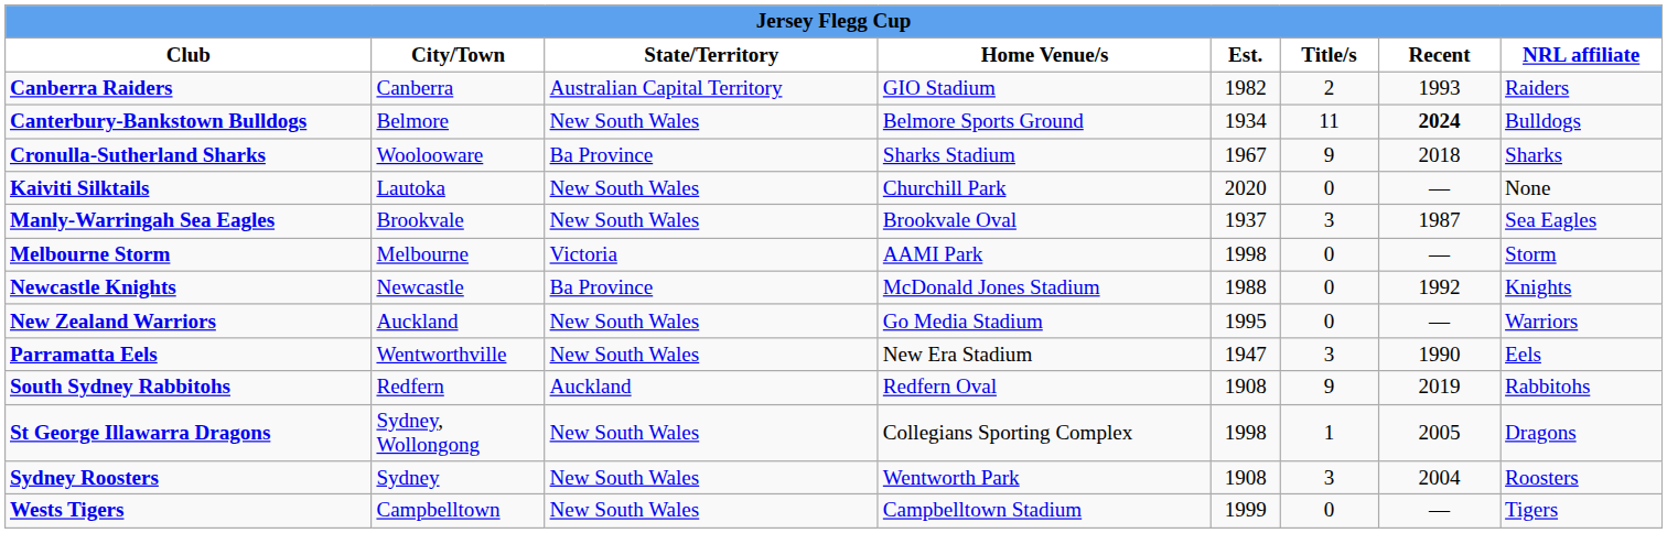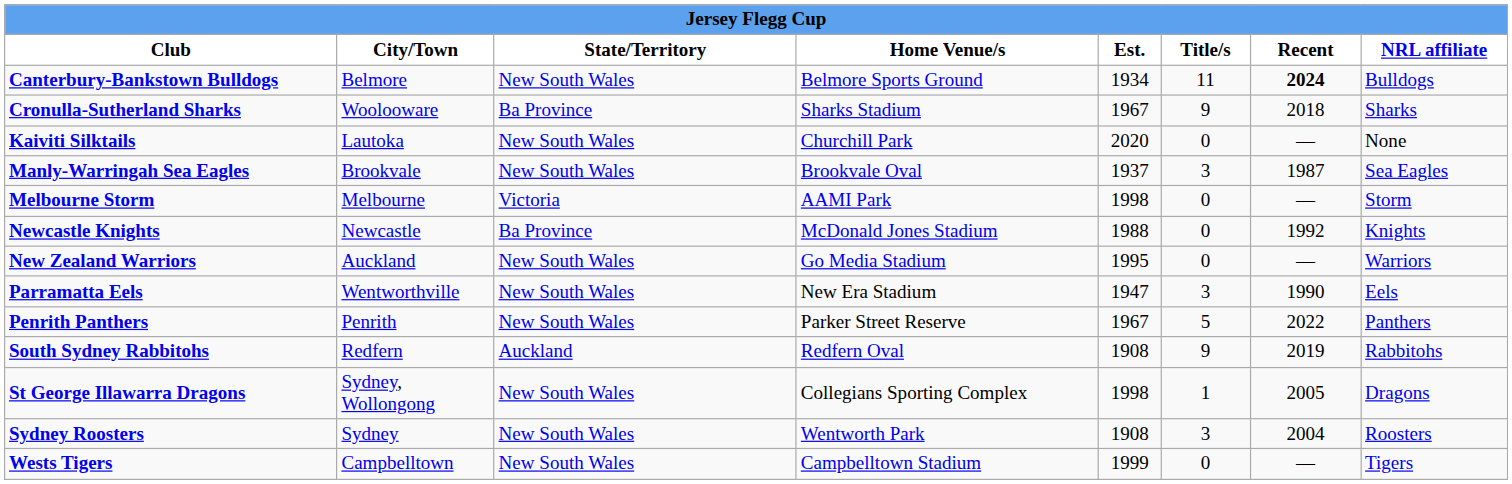 <table class="wikitable" style="width: 100%">
 <tr>
 <td colspan="8" style="background:#5ca1ed; text-align:center;"><strong><span>Jersey Flegg Cup</span></strong></td>
 </tr>
 <tr>
 <th style="background:white; width:11%">Club</th>
 <th style="background:white; width:02%">City/Town</th>
 <th style="background:white; width:10%">State/Territory</th>
 <th style="background:white; width:10%">Home Venue/s</th>
 <th style="background:white; width:01%">Est.</th>
 <th style="background:white; width:02%">Title/s</th>
 <th style="background:white; width:03%">Recent</th>
 <th style="background:white; width:04%"><a href='#'>NRL affiliate</a></th>
-</tr>
-<tr>
-<td> <strong><a href='#'>Canberra Raiders</a></strong></td>
-<td><a href='#'>Canberra</a></td>
-<td><a href='#'>Australian Capital Territory</a></td>
-<td><a href='#'>GIO Stadium</a></td>
-<td align=center>1982</td>
-<td align=center>2</td>
-<td align=center>1993</td>
-<td> <a href='#'>Raiders</a></td>
 </tr>
 <tr>
 <td> <strong><a href='#'>Canterbury-Bankstown Bulldogs</a></strong></td>
 <td><a href='#'>Belmore</a></td>
 <td><a href='#'>New South Wales</a></td>
 <td><a href='#'>Belmore Sports Ground</a></td>
 <td align=center>1934</td>
 <td align=center>11</td>
 <td align=center><strong>2024</strong></td>
 <td> <a href='#'>Bulldogs</a></td>
 </tr>
 <tr>
 <td> <strong><a href='#'>Cronulla-Sutherland Sharks</a></strong></td>
 <td><a href='#'>Woolooware</a></td>
 <td><a href='#'>Ba Province</a></td>
 <td><a href='#'>Sharks Stadium</a></td>
 <td align=center>1967</td>
 <td align=center>9</td>
 <td align=center>2018</td>
 <td> <a href='#'>Sharks</a></td>
 </tr>
 <tr>
 <td> <strong><a href='#'>Kaiviti Silktails</a></strong></td>
 <td><a href='#'>Lautoka</a></td>
 <td><a href='#'>New South Wales</a></td>
 <td><a href='#'>Churchill Park</a></td>
 <td align=center>2020</td>
 <td align=center>0</td>
 <td align=center>—</td>
 <td>None</td>
 </tr>
 <tr>
 <td> <strong><a href='#'>Manly-Warringah Sea Eagles</a></strong></td>
 <td><a href='#'>Brookvale</a></td>
 <td><a href='#'>New South Wales</a></td>
 <td><a href='#'>Brookvale Oval</a></td>
 <td align=center>1937</td>
 <td align=center>3</td>
 <td align=center>1987</td>
 <td> <a href='#'>Sea Eagles</a></td>
 </tr>
 <tr>
 <td> <strong><a href='#'>Melbourne Storm</a></strong></td>
 <td><a href='#'>Melbourne</a></td>
 <td><a href='#'>Victoria</a></td>
 <td><a href='#'>AAMI Park</a></td>
 <td align=center>1998</td>
 <td align=center>0</td>
 <td align=center>—</td>
 <td> <a href='#'>Storm</a></td>
 </tr>
 <tr>
 <td> <strong><a href='#'>Newcastle Knights</a></strong></td>
 <td><a href='#'>Newcastle</a></td>
 <td><a href='#'>Ba Province</a></td>
 <td><a href='#'>McDonald Jones Stadium</a></td>
 <td align=center>1988</td>
 <td align=center>0</td>
 <td align=center>1992</td>
 <td> <a href='#'>Knights</a></td>
 </tr>
 <tr>
 <td> <strong><a href='#'>New Zealand Warriors</a></strong></td>
 <td><a href='#'>Auckland</a></td>
 <td><a href='#'>New South Wales</a></td>
 <td><a href='#'>Go Media Stadium</a></td>
 <td align=center>1995</td>
 <td align=center>0</td>
 <td align=center>—</td>
 <td> <a href='#'>Warriors</a></td>
 </tr>
 <tr>
 <td> <strong><a href='#'>Parramatta Eels</a></strong></td>
 <td><a href='#'>Wentworthville</a></td>
 <td><a href='#'>New South Wales</a></td>
 <td>New Era Stadium</td>
 <td align=center>1947</td>
 <td align=center>3</td>
 <td align=center>1990</td>
 <td> <a href='#'>Eels</a></td>
 </tr>
 <tr>
+<td> <strong><a href='#'>Penrith Panthers</a></strong></td>
+<td><a href='#'>Penrith</a></td>
+<td><a href='#'>New South Wales</a></td>
+<td>Parker Street Reserve</td>
+<td align=center>1967</td>
+<td align=center>5</td>
+<td align=center>2022</td>
+<td> <a href='#'>Panthers</a></td>
+</tr>
+<tr>
 <td> <strong><a href='#'>South Sydney Rabbitohs</a></strong></td>
 <td><a href='#'>Redfern</a></td>
 <td><a href='#'>Auckland</a></td>
 <td><a href='#'>Redfern Oval</a></td>
 <td align=center>1908</td>
 <td align=center>9</td>
 <td align=center>2019</td>
 <td> <a href='#'>Rabbitohs</a></td>
 </tr>
 <tr>
 <td> <strong><a href='#'>St George Illawarra Dragons</a></strong></td>
 <td><a href='#'>Sydney</a>, <a href='#'>Wollongong</a></td>
 <td><a href='#'>New South Wales</a></td>
 <td>Collegians Sporting Complex</td>
 <td align=center>1998</td>
 <td align=center>1</td>
 <td align=center>2005</td>
 <td> <a href='#'>Dragons</a></td>
 </tr>
 <tr>
 <td> <strong><a href='#'>Sydney Roosters</a></strong></td>
 <td><a href='#'>Sydney</a></td>
 <td><a href='#'>New South Wales</a></td>
 <td><a href='#'>Wentworth Park</a></td>
 <td align=center>1908</td>
 <td align=center>3</td>
 <td align=center>2004</td>
 <td> <a href='#'>Roosters</a></td>
 </tr>
 <tr>
 <td> <strong><a href='#'>Wests Tigers</a></strong></td>
 <td><a href='#'>Campbelltown</a></td>
 <td><a href='#'>New South Wales</a></td>
 <td><a href='#'>Campbelltown Stadium</a></td>
 <td align=center>1999</td>
 <td align=center>0</td>
 <td align=center>—</td>
 <td> <a href='#'>Tigers</a></td>
 </tr>
 </table>
